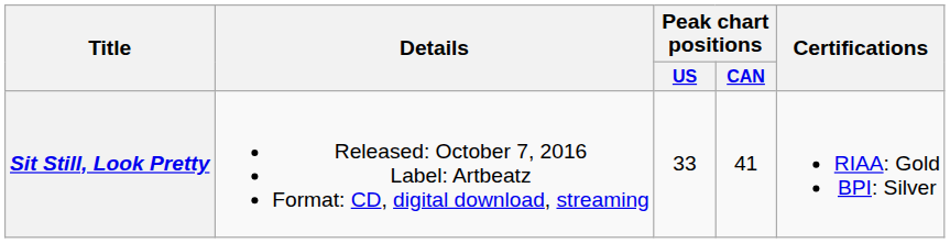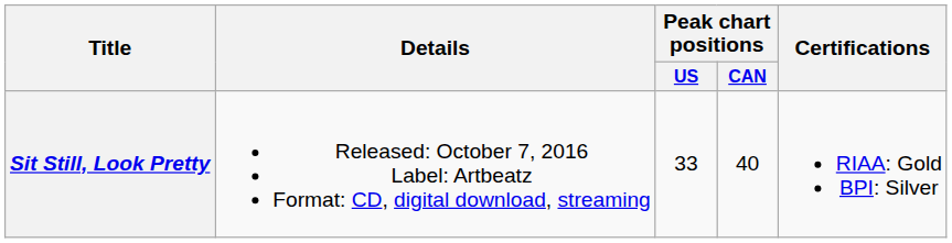 <table class="wikitable plainrowheaders" style="text-align:center">
 <tr>
 <th scope="col" rowspan="2">Title</th>
 <th scope="col" rowspan="2">Details</th>
 <th scope="col" colspan="2">Peak chart positions</th>
 <th scope="col" rowspan="2">Certifications</th>
 </tr>
 <tr style="font-size:smaller;">
 <th scope="col" style="width:3em;"><a href='#'>US</a><br></th>
 <th scope="col" style="width:3em;"><a href='#'>CAN</a><br></th>
 </tr>
 <tr>
 <th scope="row"><em><a href='#'>Sit Still, Look Pretty</a></em></th>
 <td><br><ul><li>Released: October 7, 2016</li><li>Label: Artbeatz</li><li>Format: <a href='#'>CD</a>, <a href='#'>digital download</a>, <a href='#'>streaming</a></li></ul></td>
 <td>33</td>
-<td>41</td>
+<td>40</td>
 <td><br><ul><li><a href='#'>RIAA</a>: Gold</li><li><a href='#'>BPI</a>: Silver</li></ul></td>
 </tr>
 </table>
